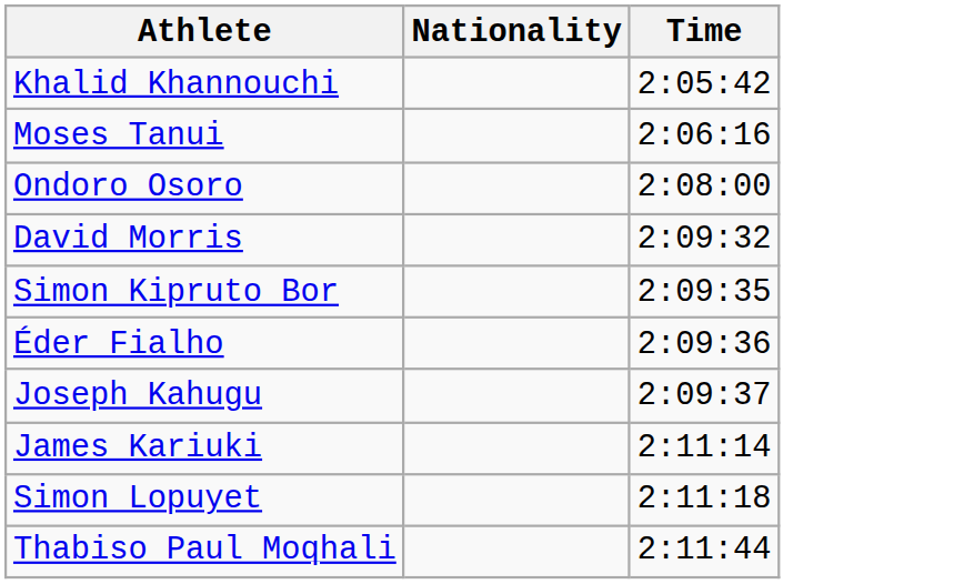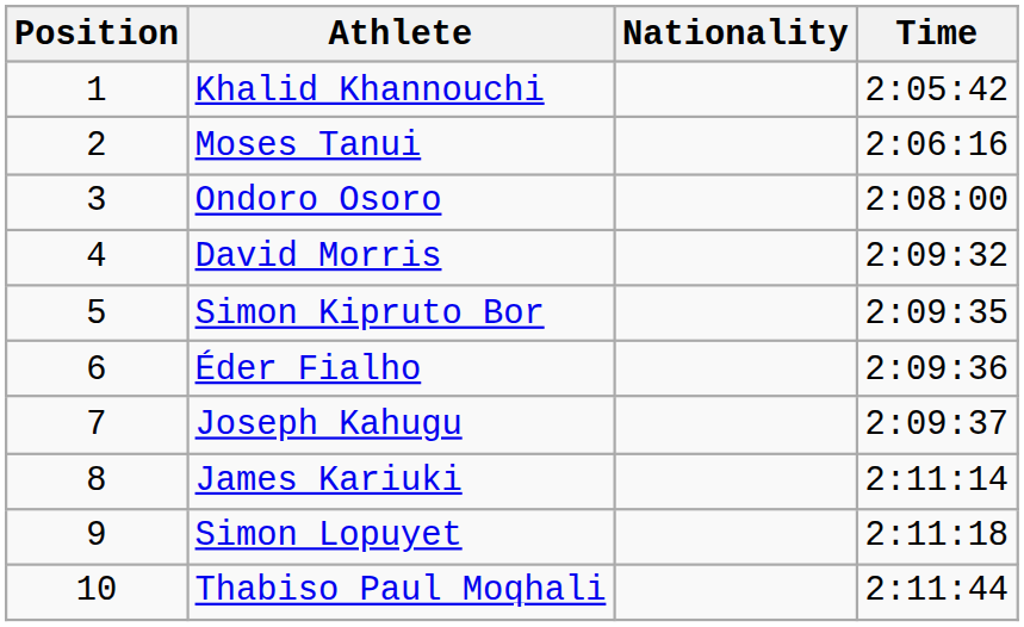 <table class="wikitable sortable">
 <tr>
+<th>Position</th>
 <th>Athlete</th>
 <th>Nationality</th>
 <th>Time</th>
 </tr>
 <tr>
+<td style="text-align:center">1</td>
 <td><a href='#'>Khalid Khannouchi</a></td>
 <td></td>
 <td>2:05:42 </td>
 </tr>
 <tr>
+<td style="text-align:center">2</td>
 <td><a href='#'>Moses Tanui</a></td>
 <td></td>
 <td>2:06:16</td>
 </tr>
 <tr>
+<td style="text-align:center">3</td>
 <td><a href='#'>Ondoro Osoro</a></td>
 <td></td>
 <td>2:08:00</td>
 </tr>
 <tr>
+<td style="text-align:center">4</td>
 <td><a href='#'>David Morris</a></td>
 <td></td>
 <td>2:09:32</td>
 </tr>
 <tr>
+<td style="text-align:center">5</td>
 <td><a href='#'>Simon Kipruto Bor</a></td>
 <td></td>
 <td>2:09:35</td>
 </tr>
 <tr>
+<td style="text-align:center">6</td>
 <td><a href='#'>Éder Fialho</a></td>
 <td></td>
 <td>2:09:36</td>
 </tr>
 <tr>
+<td style="text-align:center">7</td>
 <td><a href='#'>Joseph Kahugu</a></td>
 <td></td>
 <td>2:09:37</td>
 </tr>
 <tr>
+<td style="text-align:center">8</td>
 <td><a href='#'>James Kariuki</a></td>
 <td></td>
 <td>2:11:14</td>
 </tr>
 <tr>
+<td style="text-align:center">9</td>
 <td><a href='#'>Simon Lopuyet</a></td>
 <td></td>
 <td>2:11:18</td>
 </tr>
 <tr>
+<td style="text-align:center">10</td>
 <td><a href='#'>Thabiso Paul Moqhali</a></td>
 <td></td>
 <td>2:11:44</td>
 </tr>
 </table>
